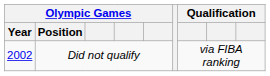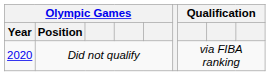 <table class="wikitable" style="text-align: center;font-size:90%;">
 <tr>
 <th colspan=5><a href='#'>Olympic Games</a></th>
 <th rowspan=50></th>
 <th colspan=3>Qualification</th>
 </tr>
 <tr>
 <th>Year</th>
 <th>Position</th>
 <th width=30></th>
 <th width=30></th>
 <th width=30></th>
 <th width=30></th>
 <th width=30></th>
 <th width=30></th>
 </tr>
 <tr>
-<td> <a href='#'>2002</a></td>
+<td> <a href='#'>2020</a></td>
 <td colspan=4><em>Did not qualify</em></td>
 <td colspan=3><em>via FIBA ranking</em></td>
 </tr>
 </table>
